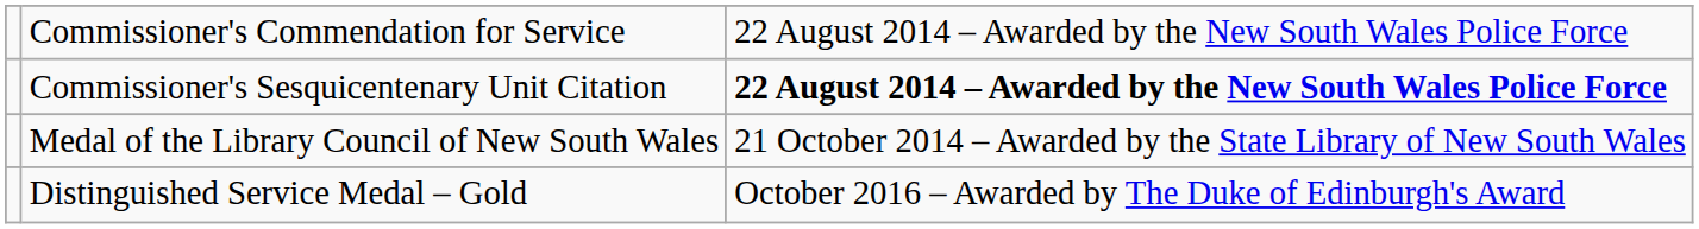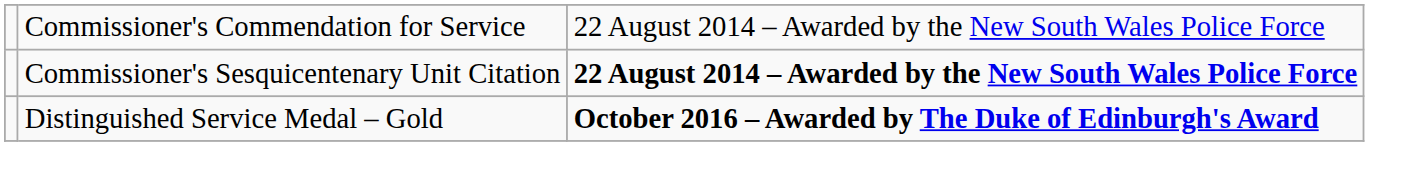 <table class="wikitable">
 <tr>
 <td></td>
 <td>Commissioner's Commendation for Service</td>
 <td>22 August 2014 – Awarded by the <a href='#'>New South Wales Police Force</a></td>
 </tr>
 <tr>
 <td></td>
 <td>Commissioner's Sesquicentenary Unit Citation</td>
 <td><strong>22 August 2014 – Awarded by the <a href='#'>New South Wales Police Force</a></strong></td>
 </tr>
 <tr>
 <td></td>
-<td>Medal of the Library Council of New South Wales</td>
-<td>21 October 2014 – Awarded by the <a href='#'>State Library of New South Wales</a></td>
-</tr>
-<tr>
-<td></td>
 <td>Distinguished Service Medal – Gold</td>
-<td>October 2016 – Awarded by <a href='#'>The Duke of Edinburgh's Award</a></td>
+<td><strong>October 2016 – Awarded by <a href='#'>The Duke of Edinburgh's Award</a></strong></td>
 </tr>
 </table>
